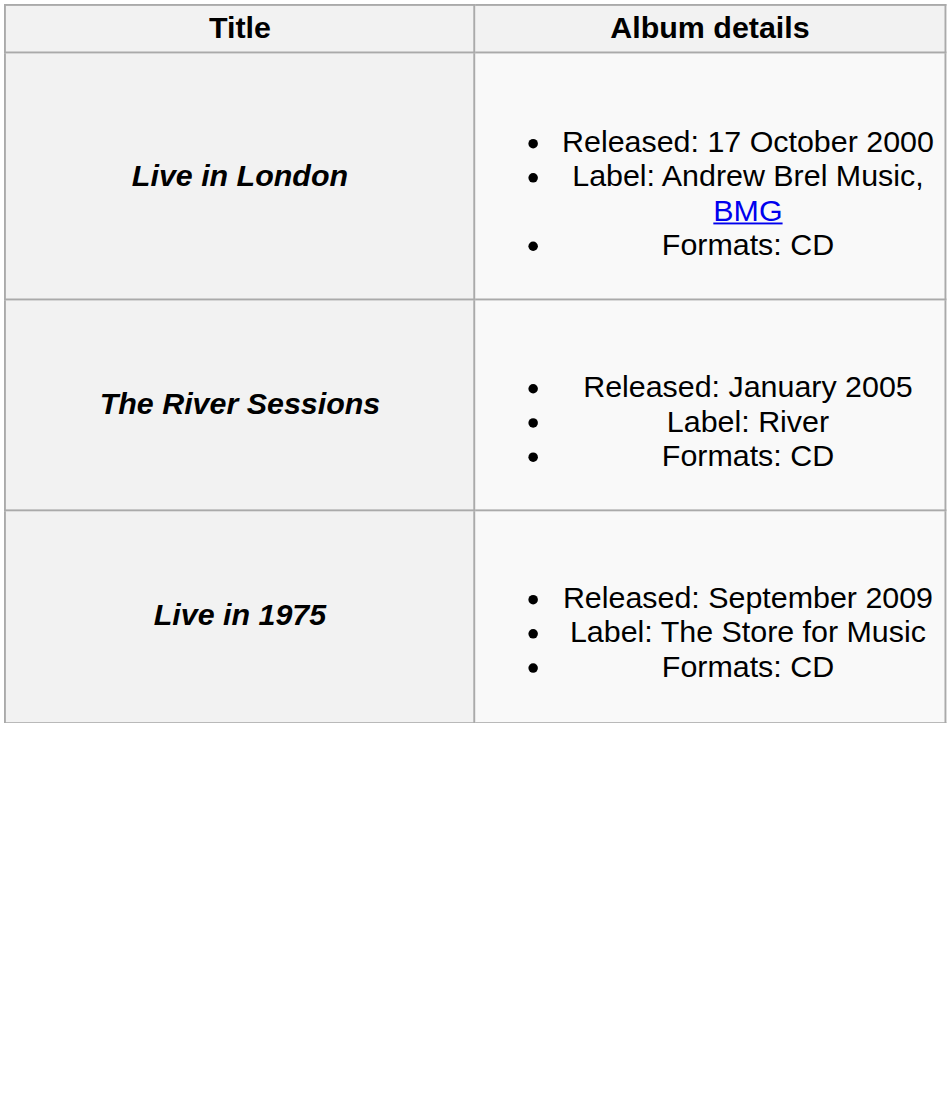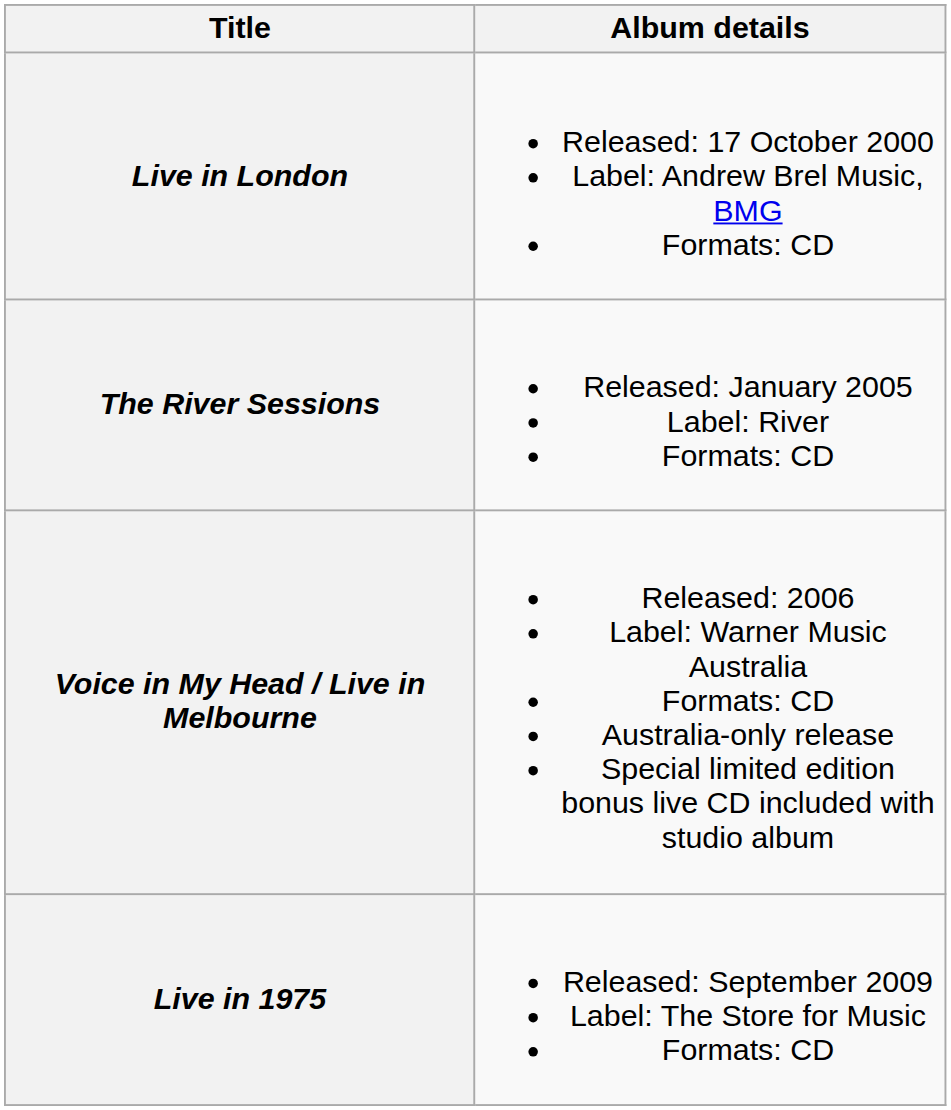 <table class="wikitable plainrowheaders" style="text-align:center;">
 <tr>
 <th scope="col" style="width:15em;">Title</th>
 <th scope="col" style="width:15em;">Album details</th>
 </tr>
 <tr>
 <th scope="row"><em>Live in London</em></th>
 <td><br><ul><li>Released: 17 October 2000</li><li>Label: Andrew Brel Music, <a href='#'>BMG</a></li><li>Formats: CD</li></ul></td>
 </tr>
 <tr>
 <th scope="row"><em>The River Sessions</em></th>
 <td><br><ul><li>Released: January 2005</li><li>Label: River</li><li>Formats: CD</li></ul></td>
 </tr>
 <tr>
+<th scope="row"><em>Voice in My Head / Live in Melbourne</em></th>
+<td><br><ul><li>Released: 2006</li><li>Label: Warner Music Australia</li><li>Formats: CD</li><li>Australia-only release</li><li>Special limited edition bonus live CD included with studio album</li></ul></td>
+</tr>
+<tr>
 <th scope="row"><em>Live in 1975</em></th>
 <td><br><ul><li>Released: September 2009</li><li>Label: The Store for Music</li><li>Formats: CD</li></ul></td>
 </tr>
 </table>
